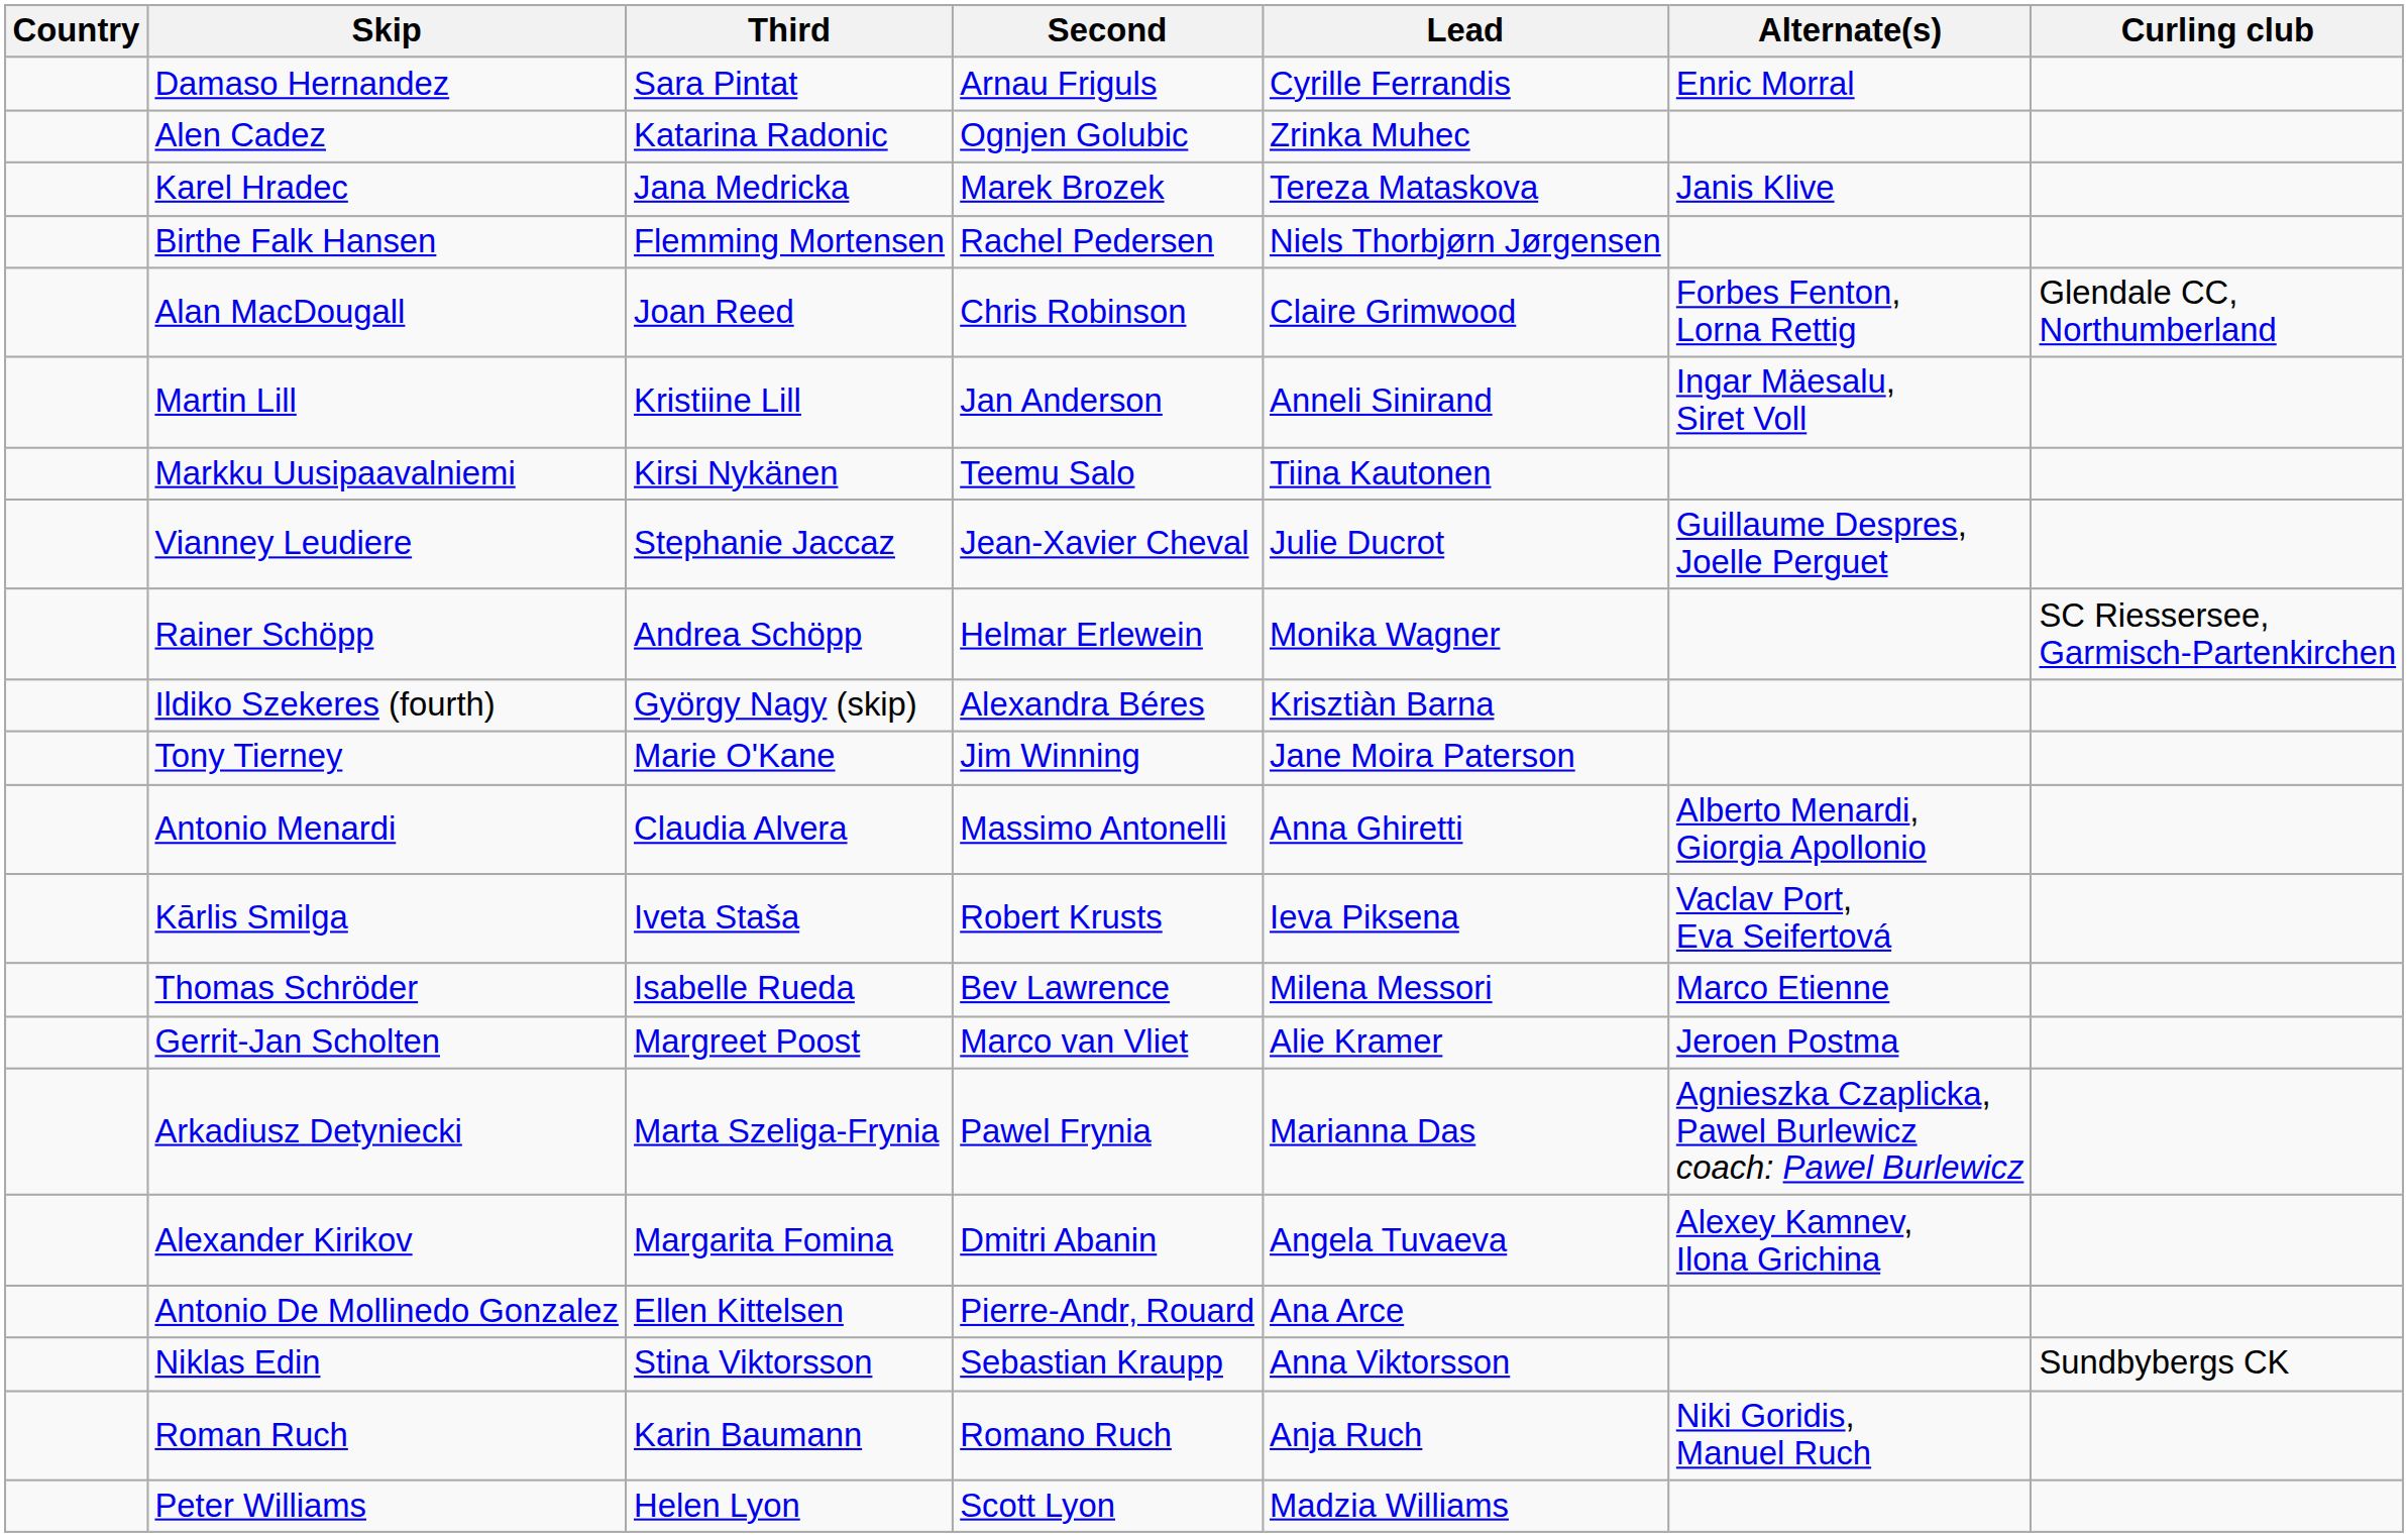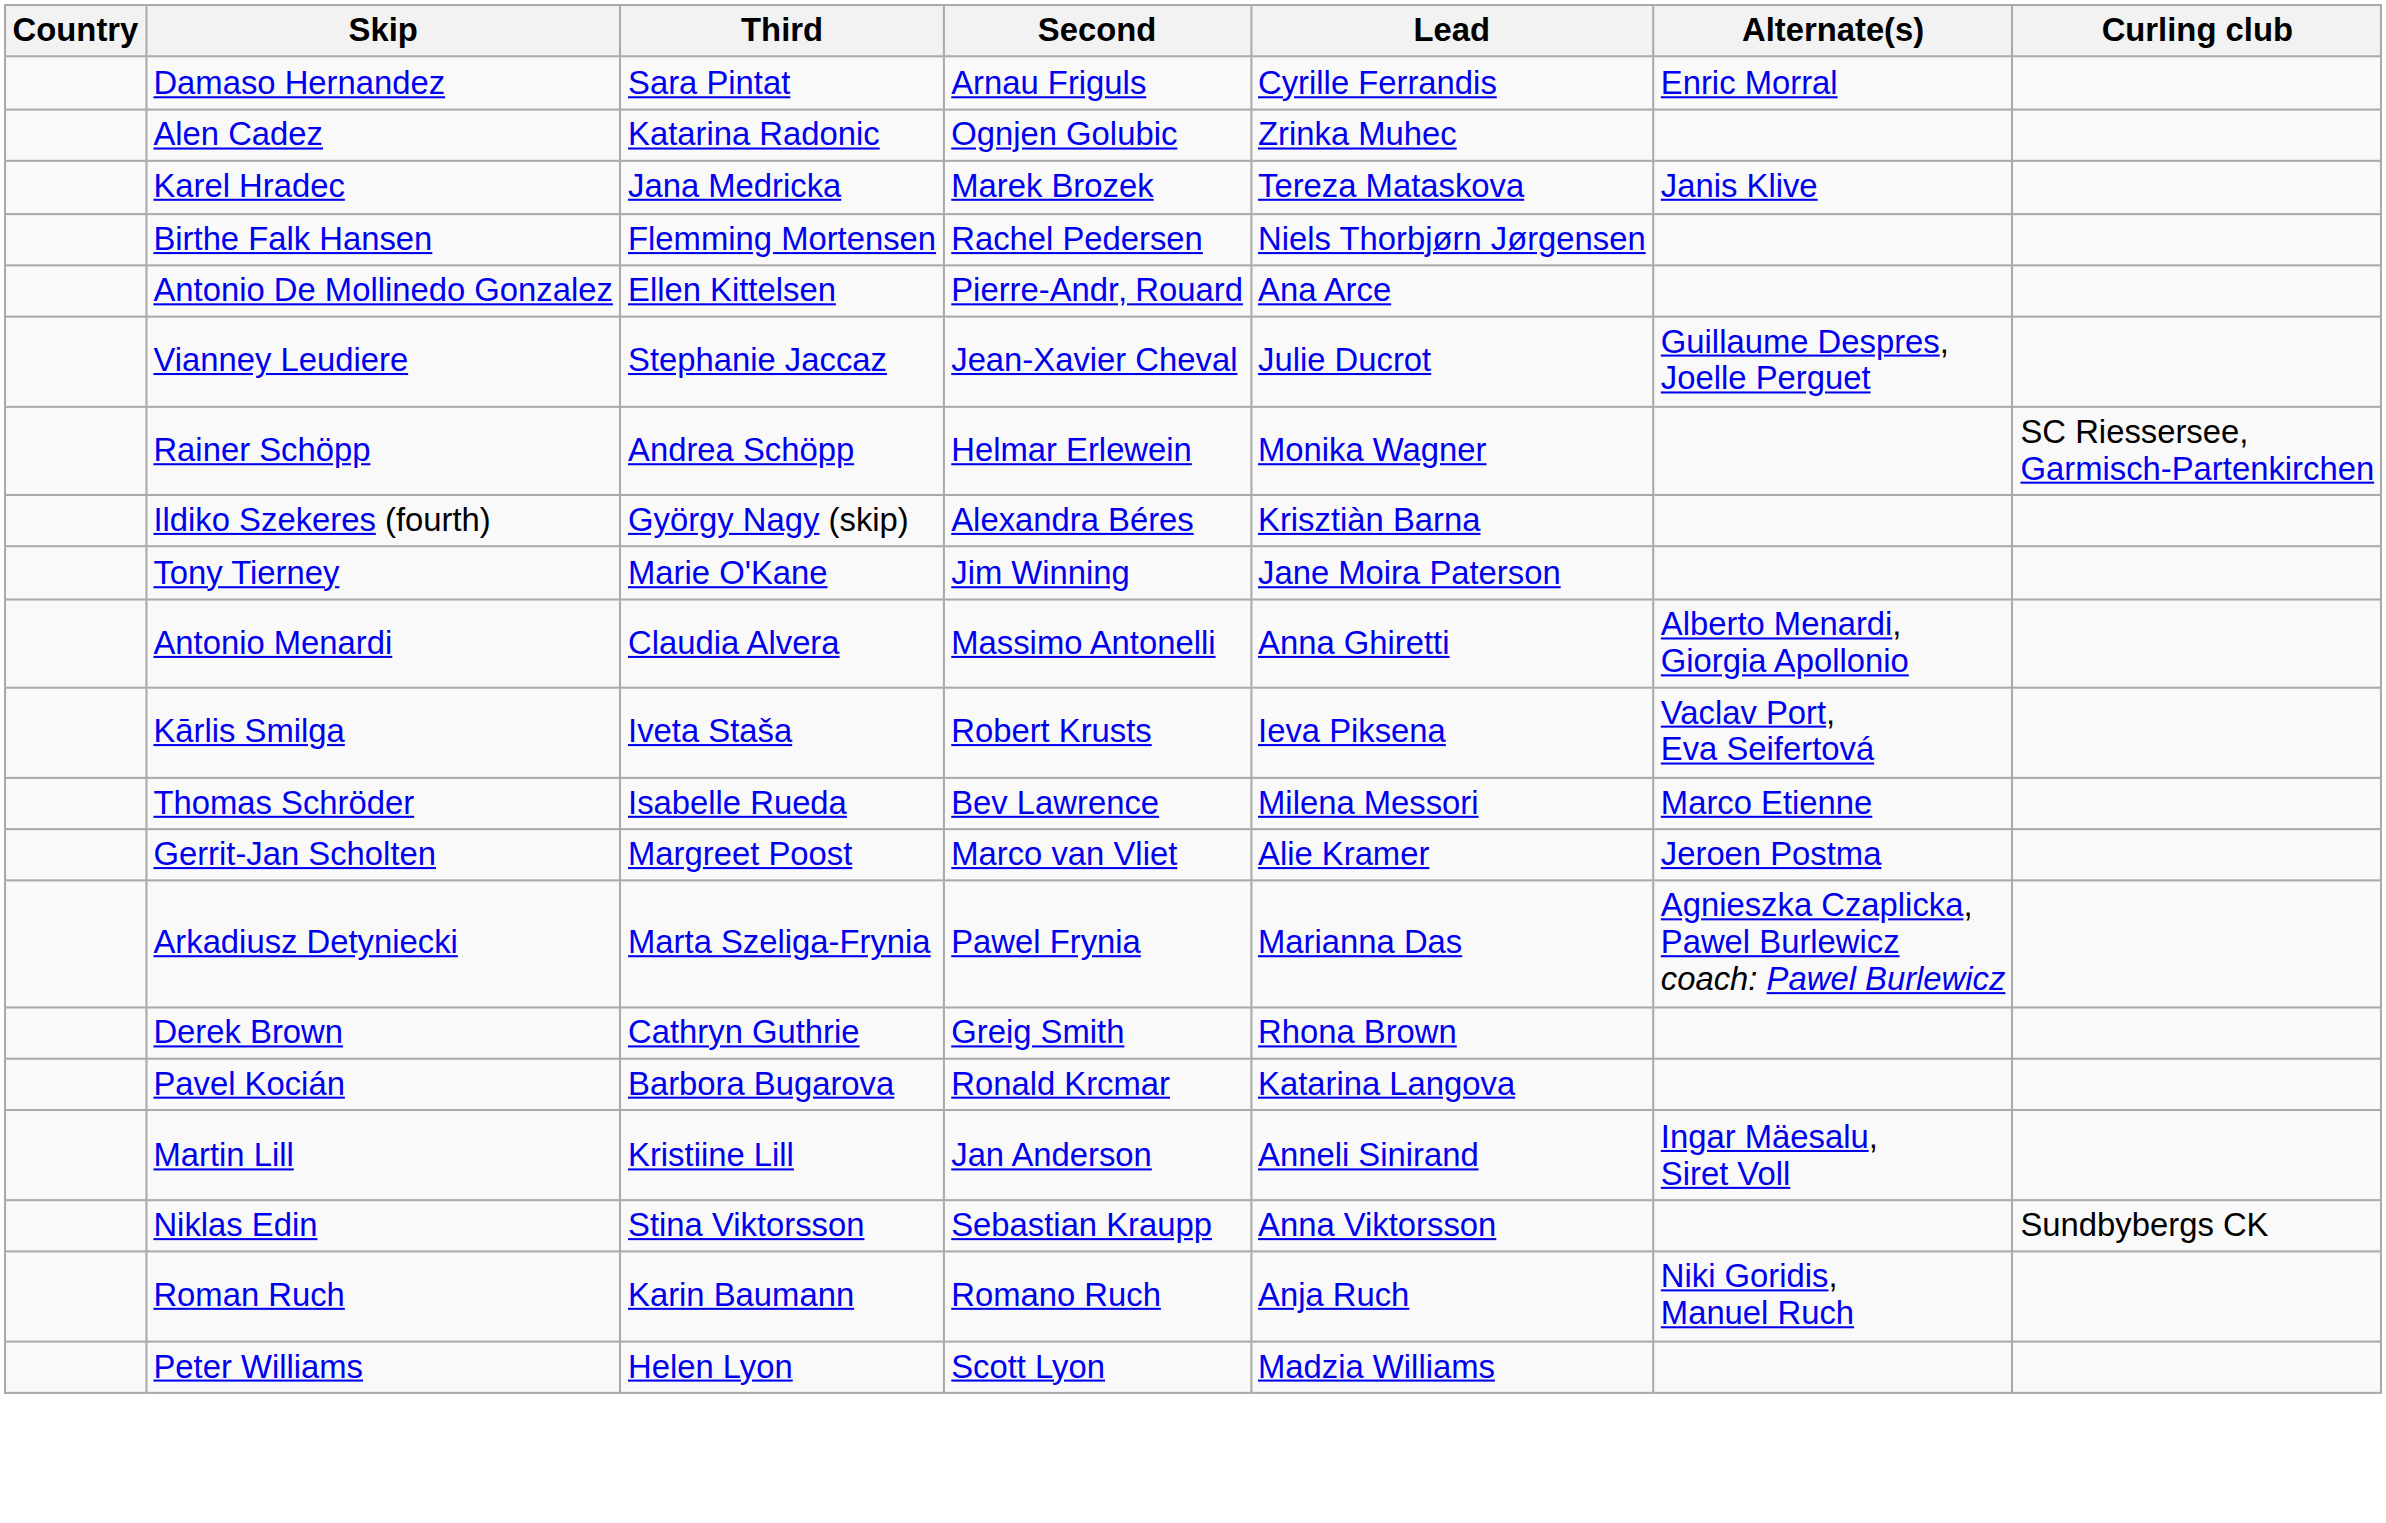 <table class="wikitable">
 <tr>
 <th>Country</th>
 <th>Skip</th>
 <th>Third</th>
 <th>Second</th>
 <th>Lead</th>
 <th>Alternate(s)</th>
 <th>Curling club</th>
 </tr>
 <tr>
 <td></td>
 <td><a href='#'>Damaso Hernandez</a></td>
 <td><a href='#'>Sara Pintat</a></td>
 <td><a href='#'>Arnau Friguls</a></td>
 <td><a href='#'>Cyrille Ferrandis</a></td>
 <td><a href='#'>Enric Morral</a></td>
 <td></td>
 </tr>
 <tr>
 <td></td>
 <td><a href='#'>Alen Cadez</a></td>
 <td><a href='#'>Katarina Radonic</a></td>
 <td><a href='#'>Ognjen Golubic</a></td>
 <td><a href='#'>Zrinka Muhec</a></td>
 <td></td>
 <td></td>
 </tr>
 <tr>
 <td></td>
 <td><a href='#'>Karel Hradec</a></td>
 <td><a href='#'>Jana Medricka</a></td>
 <td><a href='#'>Marek Brozek</a></td>
 <td><a href='#'>Tereza Mataskova</a></td>
 <td><a href='#'>Janis Klive</a></td>
 <td></td>
 </tr>
 <tr>
 <td></td>
 <td><a href='#'>Birthe Falk Hansen</a></td>
 <td><a href='#'>Flemming Mortensen</a></td>
 <td><a href='#'>Rachel Pedersen</a></td>
 <td><a href='#'>Niels Thorbjørn Jørgensen</a></td>
 <td></td>
 <td></td>
 </tr>
 <tr>
 <td></td>
-<td><a href='#'>Alan MacDougall</a></td>
-<td><a href='#'>Joan Reed</a></td>
-<td><a href='#'>Chris Robinson</a></td>
-<td><a href='#'>Claire Grimwood</a></td>
-<td><a href='#'>Forbes Fenton</a>,<br><a href='#'>Lorna Rettig</a></td>
-<td>Glendale CC,<br><a href='#'>Northumberland</a></td>
-</tr>
-<tr>
-<td></td>
-<td><a href='#'>Martin Lill</a></td>
-<td><a href='#'>Kristiine Lill</a></td>
-<td><a href='#'>Jan Anderson</a></td>
-<td><a href='#'>Anneli Sinirand</a></td>
-<td><a href='#'>Ingar Mäesalu</a>,<br><a href='#'>Siret Voll</a></td>
-<td></td>
-</tr>
-<tr>
-<td></td>
-<td><a href='#'>Markku Uusipaavalniemi</a></td>
-<td><a href='#'>Kirsi Nykänen</a></td>
-<td><a href='#'>Teemu Salo</a></td>
-<td><a href='#'>Tiina Kautonen</a></td>
+<td><a href='#'>Antonio De Mollinedo Gonzalez</a></td>
+<td><a href='#'>Ellen Kittelsen</a></td>
+<td><a href='#'>Pierre-Andr‚ Rouard</a></td>
+<td><a href='#'>Ana Arce</a></td>
 <td></td>
 <td></td>
 </tr>
 <tr>
 <td></td>
 <td><a href='#'>Vianney Leudiere</a></td>
 <td><a href='#'>Stephanie Jaccaz</a></td>
 <td><a href='#'>Jean-Xavier Cheval</a></td>
 <td><a href='#'>Julie Ducrot</a></td>
 <td><a href='#'>Guillaume Despres</a>,<br><a href='#'>Joelle Perguet</a></td>
 <td></td>
 </tr>
 <tr>
 <td></td>
 <td><a href='#'>Rainer Schöpp</a></td>
 <td><a href='#'>Andrea Schöpp</a></td>
 <td><a href='#'>Helmar Erlewein</a></td>
 <td><a href='#'>Monika Wagner</a></td>
 <td></td>
 <td>SC Riessersee,<br><a href='#'>Garmisch-Partenkirchen</a></td>
 </tr>
 <tr>
 <td></td>
 <td><a href='#'>Ildiko Szekeres</a> (fourth)</td>
 <td><a href='#'>György Nagy</a> (skip)</td>
 <td><a href='#'>Alexandra Béres</a></td>
 <td><a href='#'>Krisztiàn Barna</a></td>
 <td></td>
 <td></td>
 </tr>
 <tr>
 <td></td>
 <td><a href='#'>Tony Tierney</a></td>
 <td><a href='#'>Marie O'Kane</a></td>
 <td><a href='#'>Jim Winning</a></td>
 <td><a href='#'>Jane Moira Paterson</a></td>
 <td></td>
 <td></td>
 </tr>
 <tr>
 <td></td>
 <td><a href='#'>Antonio Menardi</a></td>
 <td><a href='#'>Claudia Alvera</a></td>
 <td><a href='#'>Massimo Antonelli</a></td>
 <td><a href='#'>Anna Ghiretti</a></td>
 <td><a href='#'>Alberto Menardi</a>,<br><a href='#'>Giorgia Apollonio</a></td>
 <td></td>
 </tr>
 <tr>
 <td></td>
 <td><a href='#'>Kārlis Smilga</a></td>
 <td><a href='#'>Iveta Staša</a></td>
 <td><a href='#'>Robert Krusts</a></td>
 <td><a href='#'>Ieva Piksena</a></td>
 <td><a href='#'>Vaclav Port</a>,<br><a href='#'>Eva Seifertová</a></td>
 <td></td>
 </tr>
 <tr>
 <td></td>
 <td><a href='#'>Thomas Schröder</a></td>
 <td><a href='#'>Isabelle Rueda</a></td>
 <td><a href='#'>Bev Lawrence</a></td>
 <td><a href='#'>Milena Messori</a></td>
 <td><a href='#'>Marco Etienne</a></td>
 <td></td>
 </tr>
 <tr>
 <td></td>
 <td><a href='#'>Gerrit-Jan Scholten</a></td>
 <td><a href='#'>Margreet Poost</a></td>
 <td><a href='#'>Marco van Vliet</a></td>
 <td><a href='#'>Alie Kramer</a></td>
 <td><a href='#'>Jeroen Postma</a></td>
 <td></td>
 </tr>
 <tr>
 <td></td>
 <td><a href='#'>Arkadiusz Detyniecki</a></td>
 <td><a href='#'>Marta Szeliga-Frynia</a></td>
 <td><a href='#'>Pawel Frynia</a></td>
 <td><a href='#'>Marianna Das</a></td>
 <td><a href='#'>Agnieszka Czaplicka</a>,<br><a href='#'>Pawel Burlewicz</a><br><em>coach: <a href='#'>Pawel Burlewicz</a></em></td>
 <td></td>
 </tr>
 <tr>
 <td></td>
-<td><a href='#'>Alexander Kirikov</a></td>
-<td><a href='#'>Margarita Fomina</a></td>
-<td><a href='#'>Dmitri Abanin</a></td>
-<td><a href='#'>Angela Tuvaeva</a></td>
-<td><a href='#'>Alexey Kamnev</a>,<br><a href='#'>Ilona Grichina</a></td>
+<td><a href='#'>Derek Brown</a></td>
+<td><a href='#'>Cathryn Guthrie</a></td>
+<td><a href='#'>Greig Smith</a></td>
+<td><a href='#'>Rhona Brown</a></td>
+<td></td>
 <td></td>
 </tr>
 <tr>
 <td></td>
-<td><a href='#'>Antonio De Mollinedo Gonzalez</a></td>
-<td><a href='#'>Ellen Kittelsen</a></td>
-<td><a href='#'>Pierre-Andr‚ Rouard</a></td>
-<td><a href='#'>Ana Arce</a></td>
+<td><a href='#'>Pavel Kocián</a></td>
+<td><a href='#'>Barbora Bugarova</a></td>
+<td><a href='#'>Ronald Krcmar</a></td>
+<td><a href='#'>Katarina Langova</a></td>
 <td></td>
+<td></td>
+</tr>
+<tr>
+<td></td>
+<td><a href='#'>Martin Lill</a></td>
+<td><a href='#'>Kristiine Lill</a></td>
+<td><a href='#'>Jan Anderson</a></td>
+<td><a href='#'>Anneli Sinirand</a></td>
+<td><a href='#'>Ingar Mäesalu</a>,<br><a href='#'>Siret Voll</a></td>
 <td></td>
 </tr>
 <tr>
 <td></td>
 <td><a href='#'>Niklas Edin</a></td>
 <td><a href='#'>Stina Viktorsson</a></td>
 <td><a href='#'>Sebastian Kraupp</a></td>
 <td><a href='#'>Anna Viktorsson</a></td>
 <td></td>
 <td>Sundbybergs CK</td>
 </tr>
 <tr>
 <td></td>
 <td><a href='#'>Roman Ruch</a></td>
 <td><a href='#'>Karin Baumann</a></td>
 <td><a href='#'>Romano Ruch</a></td>
 <td><a href='#'>Anja Ruch</a></td>
 <td><a href='#'>Niki Goridis</a>,<br><a href='#'>Manuel Ruch</a></td>
 <td></td>
 </tr>
 <tr>
 <td></td>
 <td><a href='#'>Peter Williams</a></td>
 <td><a href='#'>Helen Lyon</a></td>
 <td><a href='#'>Scott Lyon</a></td>
 <td><a href='#'>Madzia Williams</a></td>
 <td></td>
 <td></td>
 </tr>
 </table>
